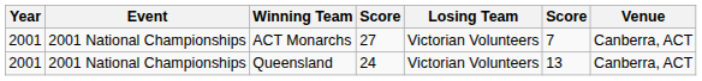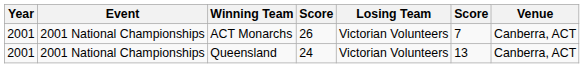 <table class="wikitable">
 <tr>
 <th>Year</th>
 <th>Event</th>
 <th>Winning Team</th>
 <th>Score</th>
 <th>Losing Team</th>
 <th>Score</th>
 <th>Venue</th>
 </tr>
 <tr>
 <td>2001</td>
 <td>2001 National Championships</td>
 <td>ACT Monarchs</td>
-<td>27</td>
+<td>26</td>
 <td>Victorian Volunteers</td>
 <td>7</td>
 <td>Canberra, ACT</td>
 </tr>
 <tr>
 <td>2001</td>
 <td>2001 National Championships</td>
 <td>Queensland</td>
 <td>24</td>
 <td>Victorian Volunteers</td>
 <td>13</td>
 <td>Canberra, ACT</td>
 </tr>
 </table>
